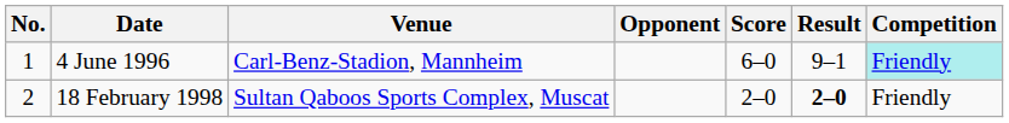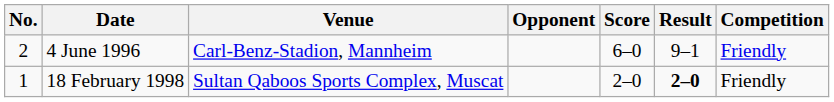 <table class="wikitable sortable">
 <tr>
 <th scope="col">No.</th>
 <th scope="col">Date</th>
 <th scope="col">Venue</th>
 <th scope="col">Opponent</th>
 <th scope="col">Score</th>
 <th scope="col">Result</th>
 <th scope="col">Competition</th>
 </tr>
 <tr>
-<td align="center">1</td>
+<td align="center">2</td>
 <td>4 June 1996</td>
 <td><a href='#'>Carl-Benz-Stadion</a>, <a href='#'>Mannheim</a></td>
 <td></td>
 <td align="center">6–0</td>
 <td align="center">9–1</td>
-<td style="background: paleturquoise;"><a href='#'>Friendly</a></td>
+<td><a href='#'>Friendly</a></td>
 </tr>
 <tr>
-<td align="center">2</td>
+<td align="center">1</td>
 <td>18 February 1998</td>
 <td><a href='#'>Sultan Qaboos Sports Complex</a>, <a href='#'>Muscat</a></td>
 <td></td>
 <td align="center">2–0</td>
 <td align="center"><strong>2–0</strong></td>
 <td>Friendly</td>
 </tr>
 </table>
